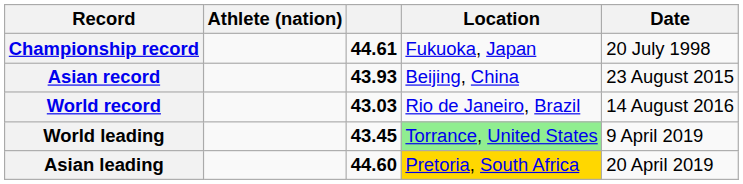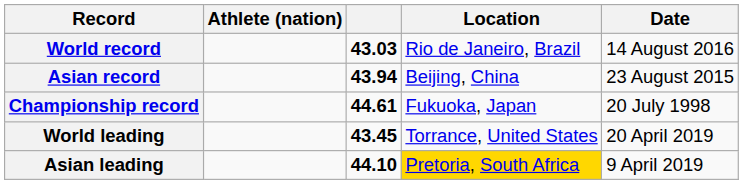 <table class="wikitable">
 <tr>
 <th scope="col">Record</th>
 <th scope="col">Athlete (nation)</th>
 <th scope="col"></th>
 <th scope="col">Location</th>
 <th scope="col">Date</th>
 </tr>
 <tr>
+<th scope="row"><a href='#'>World record</a></th>
+<td></td>
+<td align="center"><strong>43.03</strong></td>
+<td><a href='#'>Rio de Janeiro</a>, <a href='#'>Brazil</a></td>
+<td>14 August 2016</td>
+</tr>
+<tr>
+<th scope="row"><a href='#'>Asian record</a></th>
+<td></td>
+<td align="center"><strong>43.94</strong></td>
+<td><a href='#'>Beijing</a>, <a href='#'>China</a></td>
+<td>23 August 2015</td>
+</tr>
+<tr>
 <th><a href='#'>Championship record</a></th>
 <td></td>
 <td align="center"><strong>44.61</strong></td>
 <td><a href='#'>Fukuoka</a>, <a href='#'>Japan</a></td>
 <td>20 July 1998</td>
 </tr>
 <tr>
-<th scope="row"><a href='#'>Asian record</a></th>
-<td></td>
-<td align="center"><strong>43.93</strong></td>
-<td><a href='#'>Beijing</a>, <a href='#'>China</a></td>
-<td>23 August 2015</td>
-</tr>
-<tr>
-<th scope="row"><a href='#'>World record</a></th>
-<td></td>
-<td align="center"><strong>43.03</strong></td>
-<td><a href='#'>Rio de Janeiro</a>, <a href='#'>Brazil</a></td>
-<td>14 August 2016</td>
-</tr>
-<tr>
 <th scope="row">World leading</th>
 <td></td>
 <td align="center"><strong>43.45</strong></td>
-<td style="background: lightgreen;"><a href='#'>Torrance</a>, <a href='#'>United States</a></td>
-<td>9 April 2019</td>
+<td><a href='#'>Torrance</a>, <a href='#'>United States</a></td>
+<td>20 April 2019</td>
 </tr>
 <tr>
 <th scope="row">Asian leading</th>
 <td></td>
-<td align="center"><strong>44.60</strong></td>
+<td align="center"><strong>44.10</strong></td>
 <td style="background: gold;"><a href='#'>Pretoria</a>, <a href='#'>South Africa</a></td>
-<td>20 April 2019</td>
+<td>9 April 2019</td>
 </tr>
 </table>
